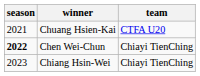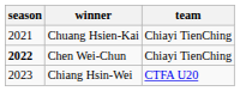 <table class="wikitable" style="font-size:95%;">
 <tr>
 <th>season</th>
 <th>winner</th>
 <th>team</th>
 </tr>
 <tr>
 <td>2021</td>
 <td>Chuang Hsien-Kai</td>
-<td><a href='#'>CTFA U20</a></td>
+<td>Chiayi TienChing</td>
 </tr>
 <tr>
 <td><strong>2022</strong></td>
 <td>Chen Wei-Chun</td>
 <td>Chiayi TienChing</td>
 </tr>
 <tr>
 <td>2023</td>
 <td>Chiang Hsin-Wei</td>
-<td>Chiayi TienChing</td>
+<td><a href='#'>CTFA U20</a></td>
 </tr>
 </table>
